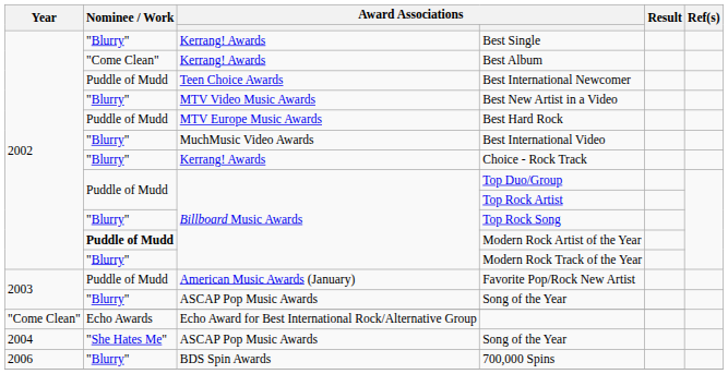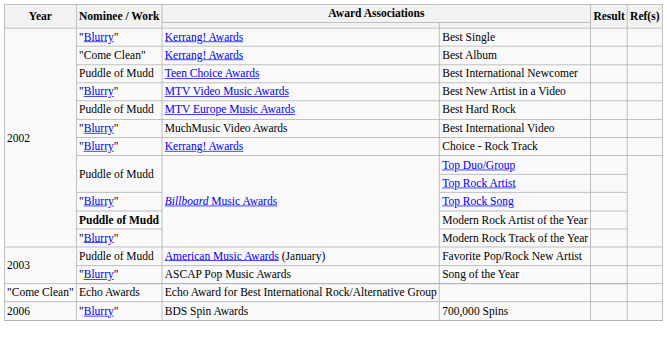 <table class="wikitable sortable">
 <tr>
 <th rowspan=2>Year</th>
 <th rowspan=2>Nominee / Work</th>
 <th colspan=2>Award Associations</th>
 <th rowspan=2>Result</th>
 <th rowspan=2 class="unsortable">Ref(s)</th>
 </tr>
 <tr>
 <th></th>
 <th></th>
 </tr>
 <tr>
 <td rowspan=12>2002</td>
 <td>"<a href='#'>Blurry</a>"</td>
 <td><a href='#'>Kerrang! Awards</a></td>
 <td>Best Single</td>
 <td></td>
 <td style="text-align:center;"></td>
 </tr>
 <tr>
 <td>"Come Clean"</td>
 <td><a href='#'>Kerrang! Awards</a></td>
 <td>Best Album</td>
 <td></td>
 <td style="text-align:center;"></td>
 </tr>
 <tr>
 <td>Puddle of Mudd</td>
 <td><a href='#'>Teen Choice Awards</a></td>
 <td>Best International Newcomer</td>
 <td></td>
 <td style="text-align:center;"></td>
 </tr>
 <tr>
 <td>"<a href='#'>Blurry</a>"</td>
 <td><a href='#'>MTV Video Music Awards</a></td>
 <td>Best New Artist in a Video</td>
 <td></td>
 <td style="text-align:center;"></td>
 </tr>
 <tr>
 <td>Puddle of Mudd</td>
 <td><a href='#'>MTV Europe Music Awards</a></td>
 <td>Best Hard Rock</td>
 <td></td>
 <td style="text-align:center;"></td>
 </tr>
 <tr>
 <td>"<a href='#'>Blurry</a>"</td>
 <td>MuchMusic Video Awards</td>
 <td>Best International Video</td>
 <td></td>
 <td style="text-align:center;"></td>
 </tr>
 <tr>
 <td>"<a href='#'>Blurry</a>"</td>
 <td><a href='#'>Kerrang! Awards</a></td>
 <td>Choice - Rock Track</td>
 <td></td>
 <td style="text-align:center;"></td>
 </tr>
 <tr>
 <td rowspan=2>Puddle of Mudd</td>
 <td rowspan=5><a href='#'><em>Billboard</em> Music Awards</a></td>
 <td><a href='#'>Top Duo/Group</a></td>
 <td></td>
 <td rowspan=5 style="text-align:center;"></td>
 </tr>
 <tr>
 <td><a href='#'>Top Rock Artist</a></td>
 <td></td>
 </tr>
 <tr>
 <td>"<a href='#'>Blurry</a>"</td>
 <td><a href='#'>Top Rock Song</a></td>
 <td></td>
 </tr>
 <tr>
 <td><strong>Puddle of Mudd</strong></td>
 <td>Modern Rock Artist of the Year</td>
 <td></td>
 </tr>
 <tr>
 <td>"<a href='#'>Blurry</a>"</td>
 <td>Modern Rock Track of the Year</td>
 <td></td>
 </tr>
 <tr>
 <td rowspan=3>2003</td>
 <td>Puddle of Mudd</td>
 <td><a href='#'>American Music Awards</a> (January)</td>
 <td>Favorite Pop/Rock New Artist</td>
 <td></td>
 <td style="text-align:center;"></td>
 </tr>
 <tr>
 <td>"<a href='#'>Blurry</a>"</td>
 <td>ASCAP Pop Music Awards</td>
 <td>Song of the Year</td>
 <td></td>
 <td style="text-align:center;"></td>
 </tr>
 <tr>
 </tr>
 <tr>
 <td>"Come Clean"</td>
 <td>Echo Awards</td>
 <td>Echo Award for Best International Rock/Alternative Group</td>
 <td></td>
 <td style="text-align:center;"></td>
 </tr>
 <tr>
-<td>2004</td>
-<td>"<a href='#'>She Hates Me</a>"</td>
-<td>ASCAP Pop Music Awards</td>
-<td>Song of the Year</td>
-<td></td>
-<td style="text-align:center;"></td>
-</tr>
-<tr>
 <td>2006</td>
 <td>"<a href='#'>Blurry</a>"</td>
 <td>BDS Spin Awards</td>
 <td>700,000 Spins</td>
 <td></td>
 <td style="text-align:center;"></td>
 </tr>
 <tr>
 </tr>
 </table>
